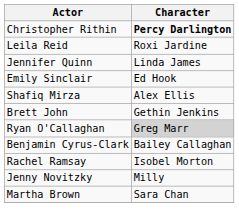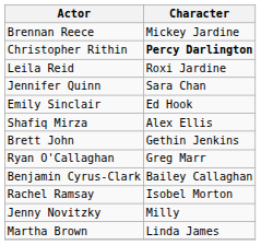 <table class="wikitable">
 <tr>
 <th>Actor</th>
 <th>Character</th>
+</tr>
+<tr>
+<td>Brennan Reece</td>
+<td>Mickey Jardine</td>
 </tr>
 <tr>
 <td>Christopher Rithin</td>
 <td><strong>Percy Darlington</strong></td>
 </tr>
 <tr>
 <td>Leila Reid</td>
 <td>Roxi Jardine</td>
 </tr>
 <tr>
 <td>Jennifer Quinn</td>
-<td>Linda James</td>
+<td>Sara Chan</td>
 </tr>
 <tr>
 <td>Emily Sinclair</td>
 <td>Ed Hook</td>
 </tr>
 <tr>
 <td>Shafiq Mirza</td>
 <td>Alex Ellis</td>
 </tr>
 <tr>
 <td>Brett John</td>
 <td>Gethin Jenkins</td>
 </tr>
 <tr>
 <td>Ryan O'Callaghan</td>
-<td style="background: lightgrey;">Greg Marr</td>
+<td>Greg Marr</td>
 </tr>
 <tr>
 <td>Benjamin Cyrus-Clark</td>
 <td>Bailey Callaghan</td>
 </tr>
 <tr>
 <td>Rachel Ramsay</td>
 <td>Isobel Morton</td>
 </tr>
 <tr>
 <td>Jenny Novitzky</td>
 <td>Milly</td>
 </tr>
 <tr>
 <td>Martha Brown</td>
-<td>Sara Chan</td>
+<td>Linda James</td>
 </tr>
 <tr>
 </tr>
 </table>
